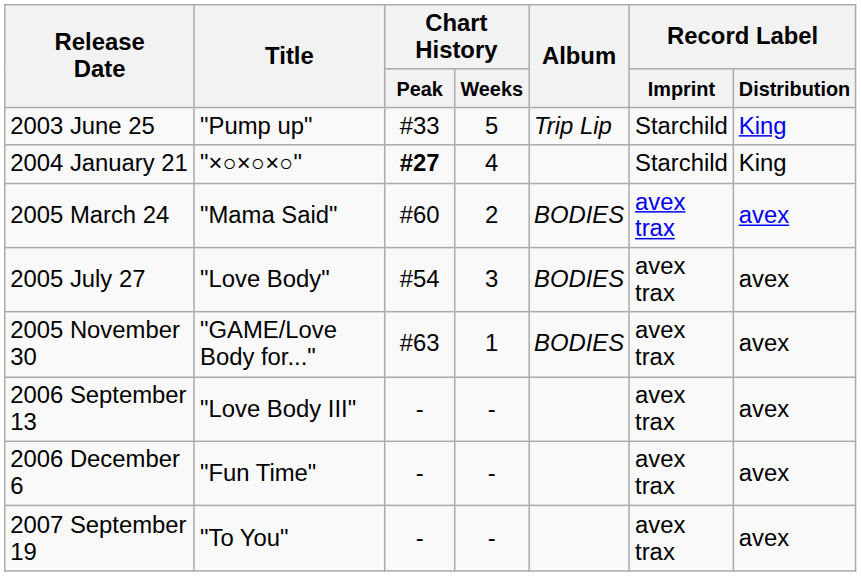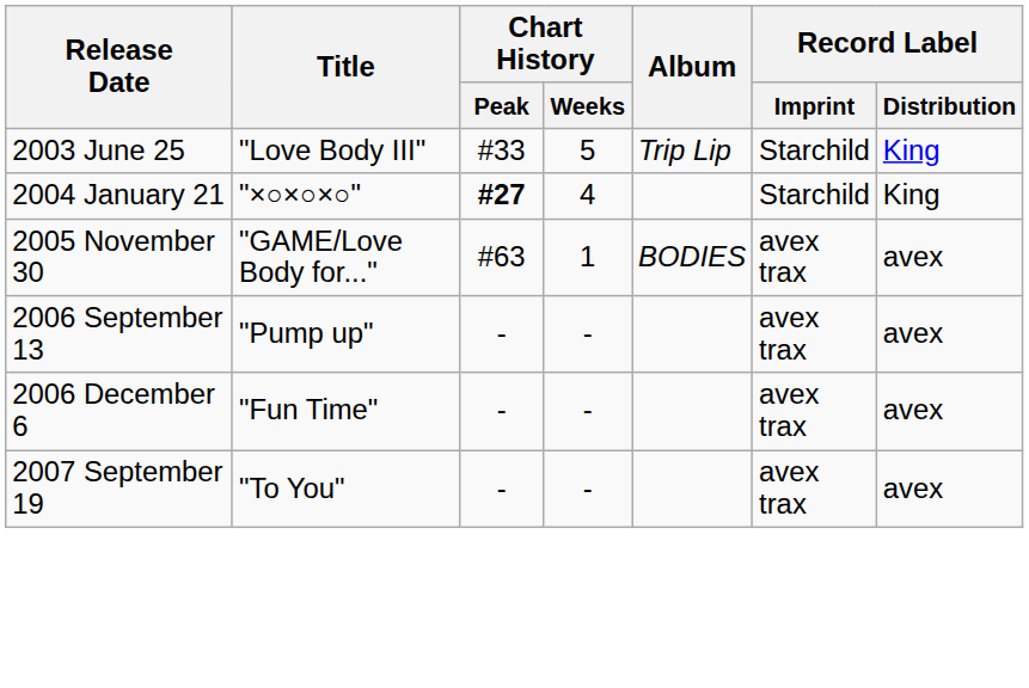 <table class="wikitable">
 <tr>
 <th width="120" rowspan="2">Release<br>Date</th>
 <th width="120" rowspan="2">Title</th>
 <th colspan="2">Chart History</th>
 <th width="60" rowspan="2">Album</th>
 <th colspan="2">Record Label</th>
 </tr>
 <tr>
 <th width="40"><small>Peak</small></th>
 <th width="40"><small>Weeks</small></th>
 <th width="60"><small>Imprint</small></th>
 <th width="60"><small>Distribution</small></th>
 </tr>
 <tr>
 <td>2003 June 25</td>
-<td>"Pump up"</td>
+<td>"Love Body III"</td>
 <td align="center">#33</td>
 <td align="center">5</td>
 <td><em>Trip Lip</em></td>
 <td>Starchild</td>
 <td><a href='#'>King</a></td>
 </tr>
 <tr>
 <td>2004 January 21</td>
 <td>"×○×○×○"</td>
 <td align="center"><strong>#27</strong></td>
 <td align="center">4</td>
 <td></td>
 <td>Starchild</td>
 <td>King</td>
 </tr>
 <tr>
-<td>2005 March 24</td>
-<td>"Mama Said"</td>
-<td align="center">#60</td>
-<td align="center">2</td>
-<td><em>BODIES</em></td>
-<td><a href='#'>avex trax</a></td>
-<td><a href='#'>avex</a></td>
-</tr>
-<tr>
-<td>2005 July 27</td>
-<td>"Love Body"</td>
-<td align="center">#54</td>
-<td align="center">3</td>
-<td><em>BODIES</em></td>
-<td>avex trax</td>
-<td>avex</td>
-</tr>
-<tr>
 <td>2005 November 30</td>
 <td>"GAME/Love Body for..."</td>
 <td align="center">#63</td>
 <td align="center">1</td>
 <td><em>BODIES</em></td>
 <td>avex trax</td>
 <td>avex</td>
 </tr>
 <tr>
 <td>2006 September 13</td>
-<td>"Love Body III"</td>
+<td>"Pump up"</td>
 <td align="center">-</td>
 <td align="center">-</td>
 <td></td>
 <td>avex trax</td>
 <td>avex</td>
 </tr>
 <tr>
 <td>2006 December 6</td>
 <td>"Fun Time"</td>
 <td align="center">-</td>
 <td align="center">-</td>
 <td></td>
 <td>avex trax</td>
 <td>avex</td>
 </tr>
 <tr>
 <td>2007 September 19</td>
 <td>"To You"</td>
 <td align="center">-</td>
 <td align="center">-</td>
 <td></td>
 <td>avex trax</td>
 <td>avex</td>
 </tr>
 </table>
